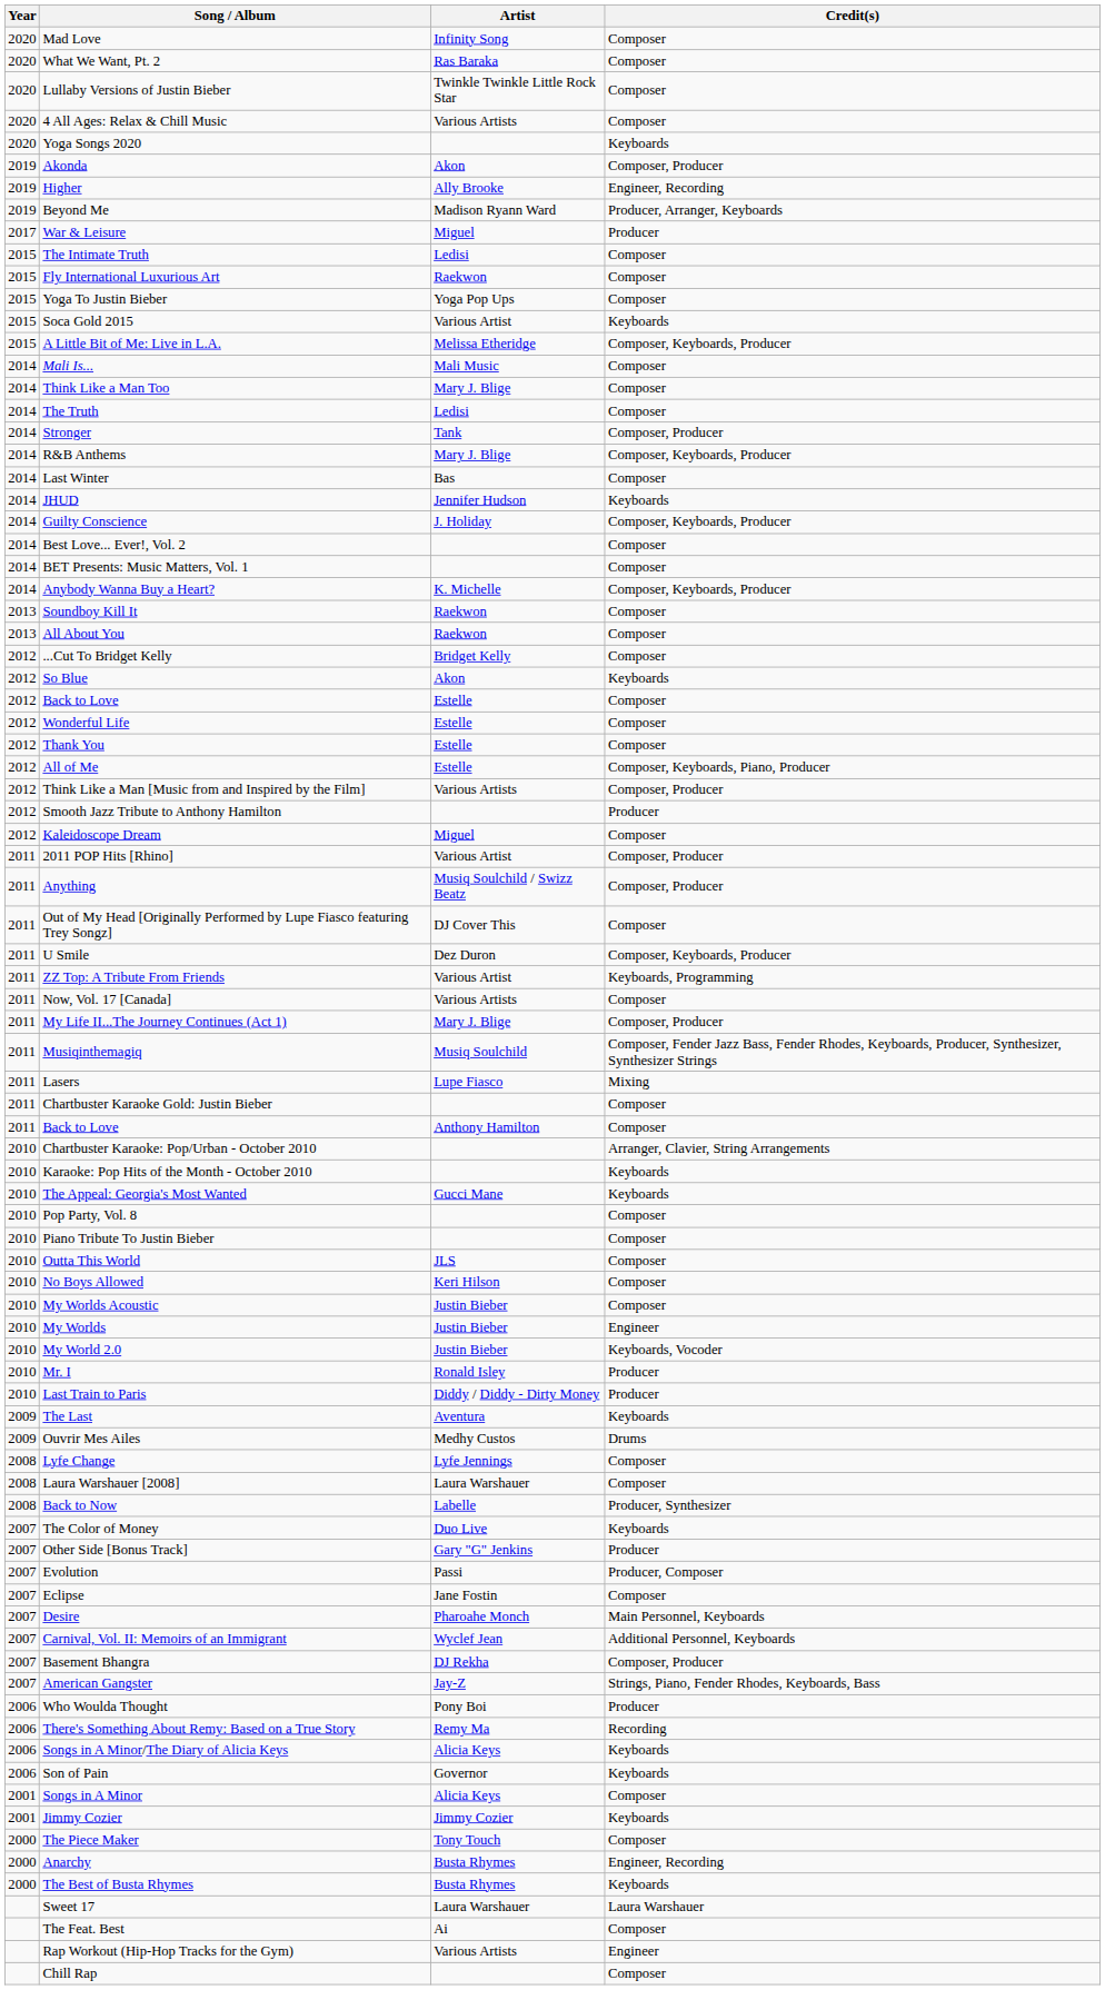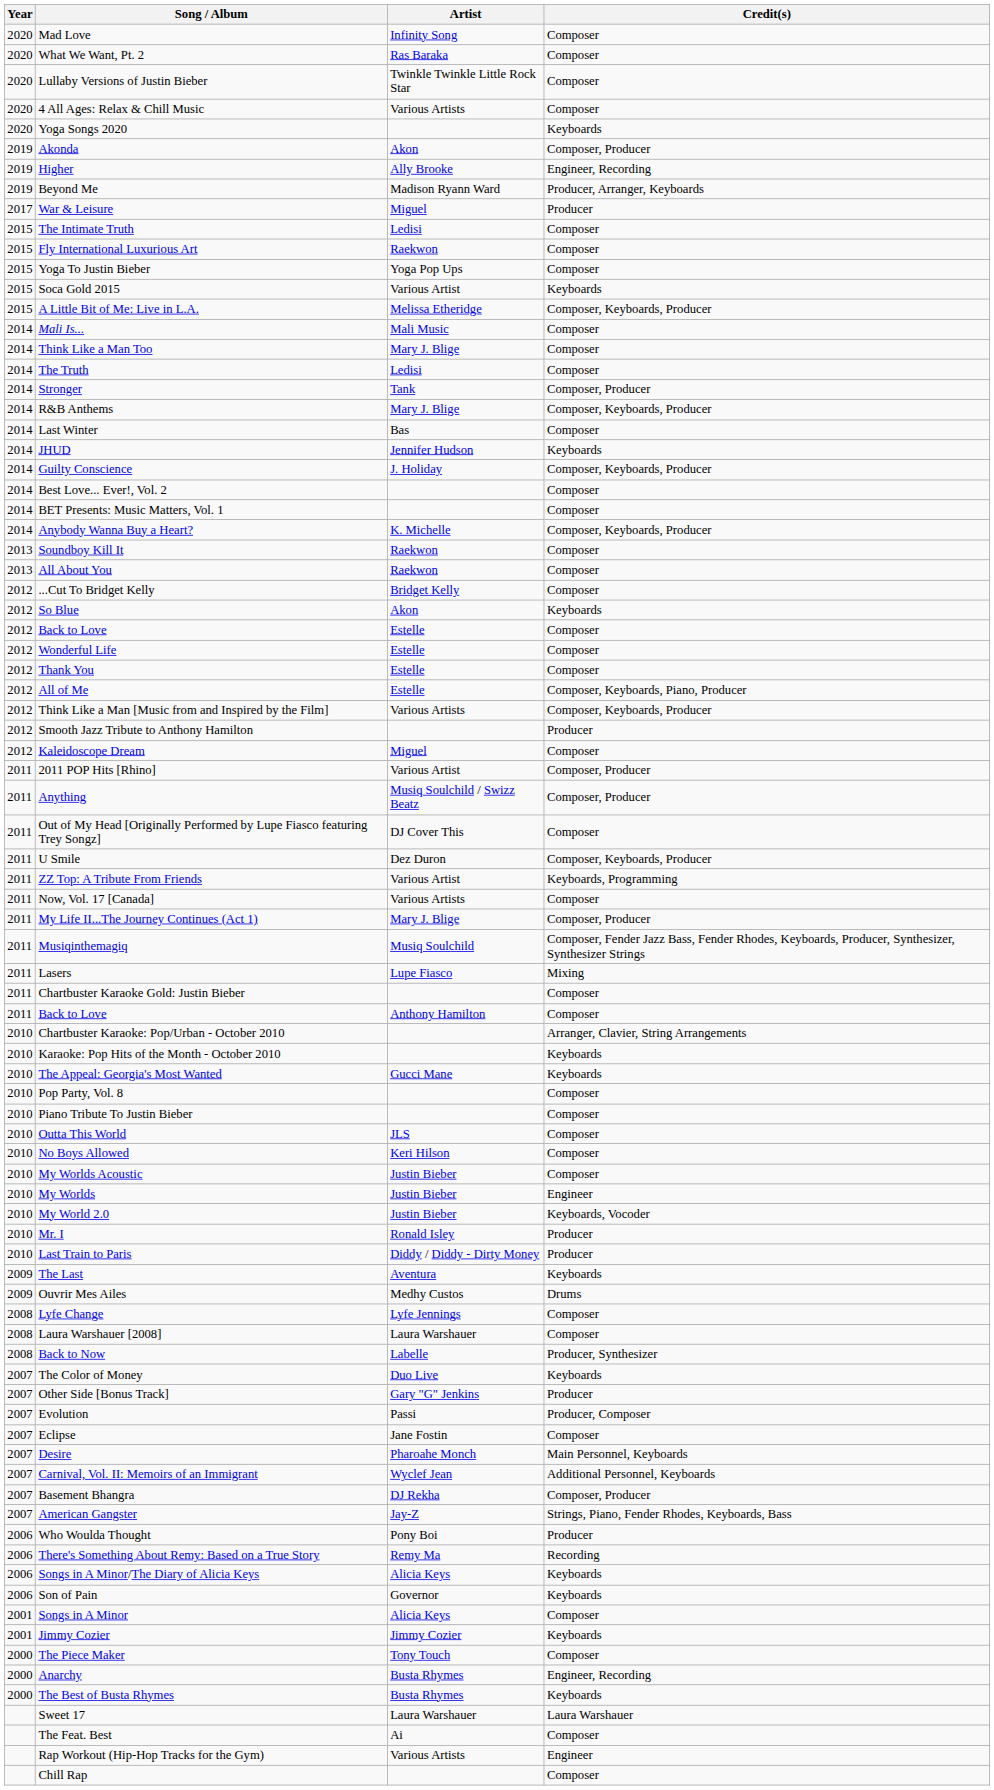 <table class="wikitable">
 <tr>
 <th>Year</th>
 <th>Song / Album</th>
 <th>Artist</th>
 <th>Credit(s)</th>
 </tr>
 <tr>
 <td>2020</td>
 <td>Mad Love</td>
 <td><a href='#'>Infinity Song</a></td>
 <td>Composer</td>
 </tr>
 <tr>
 <td>2020</td>
 <td>What We Want, Pt. 2</td>
 <td><a href='#'>Ras Baraka</a></td>
 <td>Composer</td>
 </tr>
 <tr>
 <td>2020</td>
 <td>Lullaby Versions of Justin Bieber</td>
 <td>Twinkle Twinkle Little Rock Star</td>
 <td>Composer</td>
 </tr>
 <tr>
 <td>2020</td>
 <td>4 All Ages: Relax & Chill Music</td>
 <td>Various Artists</td>
 <td>Composer</td>
 </tr>
 <tr>
 <td>2020</td>
 <td>Yoga Songs 2020</td>
 <td></td>
 <td>Keyboards</td>
 </tr>
 <tr>
 <td>2019</td>
 <td><a href='#'>Akonda</a></td>
 <td><a href='#'>Akon</a></td>
 <td>Composer, Producer</td>
 </tr>
 <tr>
 <td>2019</td>
 <td><a href='#'>Higher</a></td>
 <td><a href='#'>Ally Brooke</a></td>
 <td>Engineer, Recording</td>
 </tr>
 <tr>
 <td>2019</td>
 <td>Beyond Me</td>
 <td>Madison Ryann Ward</td>
 <td>Producer, Arranger, Keyboards</td>
 </tr>
 <tr>
 <td>2017</td>
 <td><a href='#'>War & Leisure</a></td>
 <td><a href='#'>Miguel</a></td>
 <td>Producer</td>
 </tr>
 <tr>
 <td>2015</td>
 <td><a href='#'>The Intimate Truth</a></td>
 <td><a href='#'>Ledisi</a></td>
 <td>Composer</td>
 </tr>
 <tr>
 <td>2015</td>
 <td><a href='#'>Fly International Luxurious Art</a></td>
 <td><a href='#'>Raekwon</a></td>
 <td>Composer</td>
 </tr>
 <tr>
 <td>2015</td>
 <td>Yoga To Justin Bieber</td>
 <td>Yoga Pop Ups</td>
 <td>Composer</td>
 </tr>
 <tr>
 <td>2015</td>
 <td>Soca Gold 2015</td>
 <td>Various Artist</td>
 <td>Keyboards</td>
 </tr>
 <tr>
 <td>2015</td>
 <td><a href='#'>A Little Bit of Me: Live in L.A.</a></td>
 <td><a href='#'>Melissa Etheridge</a></td>
 <td>Composer, Keyboards, Producer</td>
 </tr>
 <tr>
 <td>2014</td>
 <td><em><a href='#'>Mali Is...</a></em></td>
 <td><a href='#'>Mali Music</a></td>
 <td>Composer</td>
 </tr>
 <tr>
 <td>2014</td>
 <td><a href='#'>Think Like a Man Too</a></td>
 <td><a href='#'>Mary J. Blige</a></td>
 <td>Composer</td>
 </tr>
 <tr>
 <td>2014</td>
 <td><a href='#'>The Truth</a></td>
 <td><a href='#'>Ledisi</a></td>
 <td>Composer</td>
 </tr>
 <tr>
 <td>2014</td>
 <td><a href='#'>Stronger</a></td>
 <td><a href='#'>Tank</a></td>
 <td>Composer, Producer</td>
 </tr>
 <tr>
 <td>2014</td>
 <td>R&B Anthems</td>
 <td><a href='#'>Mary J. Blige</a></td>
 <td>Composer, Keyboards, Producer</td>
 </tr>
 <tr>
 <td>2014</td>
 <td>Last Winter</td>
 <td>Bas</td>
 <td>Composer</td>
 </tr>
 <tr>
 <td>2014</td>
 <td><a href='#'>JHUD</a></td>
 <td><a href='#'>Jennifer Hudson</a></td>
 <td>Keyboards</td>
 </tr>
 <tr>
 <td>2014</td>
 <td><a href='#'>Guilty Conscience</a></td>
 <td><a href='#'>J. Holiday</a></td>
 <td>Composer, Keyboards, Producer</td>
 </tr>
 <tr>
 <td>2014</td>
 <td>Best Love... Ever!, Vol. 2</td>
 <td></td>
 <td>Composer</td>
 </tr>
 <tr>
 <td>2014</td>
 <td>BET Presents: Music Matters, Vol. 1</td>
 <td></td>
 <td>Composer</td>
 </tr>
 <tr>
 <td>2014</td>
 <td><a href='#'>Anybody Wanna Buy a Heart?</a></td>
 <td><a href='#'>K. Michelle</a></td>
 <td>Composer, Keyboards, Producer</td>
 </tr>
 <tr>
 <td>2013</td>
 <td><a href='#'>Soundboy Kill It</a></td>
 <td><a href='#'>Raekwon</a></td>
 <td>Composer</td>
 </tr>
 <tr>
 <td>2013</td>
 <td><a href='#'>All About You</a></td>
 <td><a href='#'>Raekwon</a></td>
 <td>Composer</td>
 </tr>
 <tr>
 <td>2012</td>
 <td>...Cut To Bridget Kelly</td>
 <td><a href='#'>Bridget Kelly</a></td>
 <td>Composer</td>
 </tr>
 <tr>
 <td>2012</td>
 <td><a href='#'>So Blue</a></td>
 <td><a href='#'>Akon</a></td>
 <td>Keyboards</td>
 </tr>
 <tr>
 <td>2012</td>
 <td><a href='#'>Back to Love</a></td>
 <td><a href='#'>Estelle</a></td>
 <td>Composer</td>
 </tr>
 <tr>
 <td>2012</td>
 <td><a href='#'>Wonderful Life</a></td>
 <td><a href='#'>Estelle</a></td>
 <td>Composer</td>
 </tr>
 <tr>
 <td>2012</td>
 <td><a href='#'>Thank You</a></td>
 <td><a href='#'>Estelle</a></td>
 <td>Composer</td>
 </tr>
 <tr>
 <td>2012</td>
 <td><a href='#'>All of Me</a></td>
 <td><a href='#'>Estelle</a></td>
 <td>Composer, Keyboards, Piano, Producer</td>
 </tr>
 <tr>
 <td>2012</td>
 <td>Think Like a Man [Music from and Inspired by the Film]</td>
 <td>Various Artists</td>
-<td>Composer, Producer</td>
+<td>Composer, Keyboards, Producer</td>
 </tr>
 <tr>
 <td>2012</td>
 <td>Smooth Jazz Tribute to Anthony Hamilton</td>
 <td></td>
 <td>Producer</td>
 </tr>
 <tr>
 <td>2012</td>
 <td><a href='#'>Kaleidoscope Dream</a></td>
 <td><a href='#'>Miguel</a></td>
 <td>Composer</td>
 </tr>
 <tr>
 <td>2011</td>
 <td>2011 POP Hits [Rhino]</td>
 <td>Various Artist</td>
 <td>Composer, Producer</td>
 </tr>
 <tr>
 <td>2011</td>
 <td><a href='#'>Anything</a></td>
 <td><a href='#'>Musiq Soulchild</a> / <a href='#'>Swizz Beatz</a></td>
 <td>Composer, Producer</td>
 </tr>
 <tr>
 <td>2011</td>
 <td>Out of My Head [Originally Performed by Lupe Fiasco featuring Trey Songz]</td>
 <td>DJ Cover This</td>
 <td>Composer</td>
 </tr>
 <tr>
 <td>2011</td>
 <td>U Smile</td>
 <td>Dez Duron</td>
 <td>Composer, Keyboards, Producer</td>
 </tr>
 <tr>
 <td>2011</td>
 <td><a href='#'>ZZ Top: A Tribute From Friends</a></td>
 <td>Various Artist</td>
 <td>Keyboards, Programming</td>
 </tr>
 <tr>
 <td>2011</td>
 <td>Now, Vol. 17 [Canada]</td>
 <td>Various Artists</td>
 <td>Composer</td>
 </tr>
 <tr>
 <td>2011</td>
 <td><a href='#'>My Life II...The Journey Continues (Act 1)</a></td>
 <td><a href='#'>Mary J. Blige</a></td>
 <td>Composer, Producer</td>
 </tr>
 <tr>
 <td>2011</td>
 <td><a href='#'>Musiqinthemagiq</a></td>
 <td><a href='#'>Musiq Soulchild</a></td>
 <td>Composer, Fender Jazz Bass, Fender Rhodes, Keyboards, Producer, Synthesizer, Synthesizer Strings</td>
 </tr>
 <tr>
 <td>2011</td>
 <td>Lasers</td>
 <td><a href='#'>Lupe Fiasco</a></td>
 <td>Mixing</td>
 </tr>
 <tr>
 <td>2011</td>
 <td>Chartbuster Karaoke Gold: Justin Bieber</td>
 <td></td>
 <td>Composer</td>
 </tr>
 <tr>
 <td>2011</td>
 <td><a href='#'>Back to Love</a></td>
 <td><a href='#'>Anthony Hamilton</a></td>
 <td>Composer</td>
 </tr>
 <tr>
 <td>2010</td>
 <td>Chartbuster Karaoke: Pop/Urban - October 2010</td>
 <td></td>
 <td>Arranger, Clavier, String Arrangements</td>
 </tr>
 <tr>
 <td>2010</td>
 <td>Karaoke: Pop Hits of the Month - October 2010</td>
 <td></td>
 <td>Keyboards</td>
 </tr>
 <tr>
 <td>2010</td>
 <td><a href='#'>The Appeal: Georgia's Most Wanted</a></td>
 <td><a href='#'>Gucci Mane</a></td>
 <td>Keyboards</td>
 </tr>
 <tr>
 <td>2010</td>
 <td>Pop Party, Vol. 8</td>
 <td></td>
 <td>Composer</td>
 </tr>
 <tr>
 <td>2010</td>
 <td>Piano Tribute To Justin Bieber</td>
 <td></td>
 <td>Composer</td>
 </tr>
 <tr>
 <td>2010</td>
 <td><a href='#'>Outta This World</a></td>
 <td><a href='#'>JLS</a></td>
 <td>Composer</td>
 </tr>
 <tr>
 <td>2010</td>
 <td><a href='#'>No Boys Allowed</a></td>
 <td><a href='#'>Keri Hilson</a></td>
 <td>Composer</td>
 </tr>
 <tr>
 <td>2010</td>
 <td><a href='#'>My Worlds Acoustic</a></td>
 <td><a href='#'>Justin Bieber</a></td>
 <td>Composer</td>
 </tr>
 <tr>
 <td>2010</td>
 <td><a href='#'>My Worlds</a></td>
 <td><a href='#'>Justin Bieber</a></td>
 <td>Engineer</td>
 </tr>
 <tr>
 <td>2010</td>
 <td><a href='#'>My World 2.0</a></td>
 <td><a href='#'>Justin Bieber</a></td>
 <td>Keyboards, Vocoder</td>
 </tr>
 <tr>
 <td>2010</td>
 <td><a href='#'>Mr. I</a></td>
 <td><a href='#'>Ronald Isley</a></td>
 <td>Producer</td>
 </tr>
 <tr>
 <td>2010</td>
 <td><a href='#'>Last Train to Paris</a></td>
 <td><a href='#'>Diddy</a> / <a href='#'>Diddy - Dirty Money</a></td>
 <td>Producer</td>
 </tr>
 <tr>
 <td>2009</td>
 <td><a href='#'>The Last</a></td>
 <td><a href='#'>Aventura</a></td>
 <td>Keyboards</td>
 </tr>
 <tr>
 <td>2009</td>
 <td>Ouvrir Mes Ailes</td>
 <td>Medhy Custos</td>
 <td>Drums</td>
 </tr>
 <tr>
 <td>2008</td>
 <td><a href='#'>Lyfe Change</a></td>
 <td><a href='#'>Lyfe Jennings</a></td>
 <td>Composer</td>
 </tr>
 <tr>
 <td>2008</td>
 <td>Laura Warshauer [2008]</td>
 <td>Laura Warshauer</td>
 <td>Composer</td>
 </tr>
 <tr>
 <td>2008</td>
 <td><a href='#'>Back to Now</a></td>
 <td><a href='#'>Labelle</a></td>
 <td>Producer, Synthesizer</td>
 </tr>
 <tr>
 <td>2007</td>
 <td>The Color of Money</td>
 <td><a href='#'>Duo Live</a></td>
 <td>Keyboards</td>
 </tr>
 <tr>
 <td>2007</td>
 <td>Other Side [Bonus Track]</td>
 <td><a href='#'>Gary "G" Jenkins</a></td>
 <td>Producer</td>
 </tr>
 <tr>
 <td>2007</td>
 <td>Evolution</td>
 <td>Passi</td>
 <td>Producer, Composer</td>
 </tr>
 <tr>
 <td>2007</td>
 <td>Eclipse</td>
 <td>Jane Fostin</td>
 <td>Composer</td>
 </tr>
 <tr>
 <td>2007</td>
 <td><a href='#'>Desire</a></td>
 <td><a href='#'>Pharoahe Monch</a></td>
 <td>Main Personnel, Keyboards</td>
 </tr>
 <tr>
 <td>2007</td>
 <td><a href='#'>Carnival, Vol. II: Memoirs of an Immigrant</a></td>
 <td><a href='#'>Wyclef Jean</a></td>
 <td>Additional Personnel, Keyboards</td>
 </tr>
 <tr>
 <td>2007</td>
 <td>Basement Bhangra</td>
 <td><a href='#'>DJ Rekha</a></td>
 <td>Composer, Producer</td>
 </tr>
 <tr>
 <td>2007</td>
 <td><a href='#'>American Gangster</a></td>
 <td><a href='#'>Jay-Z</a></td>
 <td>Strings, Piano, Fender Rhodes, Keyboards, Bass</td>
 </tr>
 <tr>
 <td>2006</td>
 <td>Who Woulda Thought</td>
 <td>Pony Boi</td>
 <td>Producer</td>
 </tr>
 <tr>
 <td>2006</td>
 <td><a href='#'>There's Something About Remy: Based on a True Story</a></td>
 <td><a href='#'>Remy Ma</a></td>
 <td>Recording</td>
 </tr>
 <tr>
 <td>2006</td>
 <td><a href='#'>Songs in A Minor</a>/<a href='#'>The Diary of Alicia Keys</a></td>
 <td><a href='#'>Alicia Keys</a></td>
 <td>Keyboards</td>
 </tr>
 <tr>
 <td>2006</td>
 <td>Son of Pain</td>
 <td>Governor</td>
 <td>Keyboards</td>
 </tr>
 <tr>
 <td>2001</td>
 <td><a href='#'>Songs in A Minor</a></td>
 <td><a href='#'>Alicia Keys</a></td>
 <td>Composer</td>
 </tr>
 <tr>
 <td>2001</td>
 <td><a href='#'>Jimmy Cozier</a></td>
 <td><a href='#'>Jimmy Cozier</a></td>
 <td>Keyboards</td>
 </tr>
 <tr>
 <td>2000</td>
 <td><a href='#'>The Piece Maker</a></td>
 <td><a href='#'>Tony Touch</a></td>
 <td>Composer</td>
 </tr>
 <tr>
 <td>2000</td>
 <td><a href='#'>Anarchy</a></td>
 <td><a href='#'>Busta Rhymes</a></td>
 <td>Engineer, Recording</td>
 </tr>
 <tr>
 <td>2000</td>
 <td><a href='#'>The Best of Busta Rhymes</a></td>
 <td><a href='#'>Busta Rhymes</a></td>
 <td>Keyboards</td>
 </tr>
 <tr>
 <td></td>
 <td>Sweet 17</td>
 <td>Laura Warshauer</td>
 <td>Laura Warshauer</td>
 </tr>
 <tr>
 <td></td>
 <td>The Feat. Best</td>
 <td>Ai</td>
 <td>Composer</td>
 </tr>
 <tr>
 <td></td>
 <td>Rap Workout (Hip-Hop Tracks for the Gym)</td>
 <td>Various Artists</td>
 <td>Engineer</td>
 </tr>
 <tr>
 <td></td>
 <td>Chill Rap</td>
 <td></td>
 <td>Composer</td>
 </tr>
 </table>
